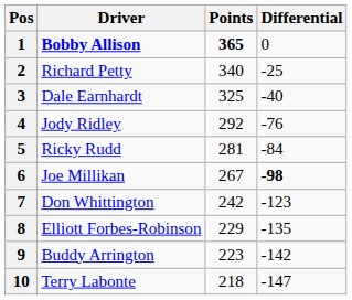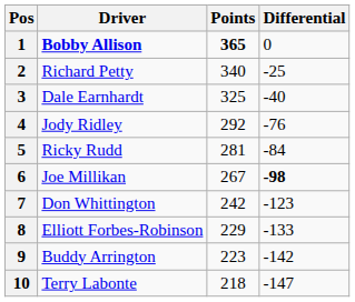 <table class="wikitable">
 <tr>
 <th>Pos</th>
 <th>Driver</th>
 <th>Points</th>
 <th>Differential</th>
 </tr>
 <tr>
 <th>1</th>
 <td><strong><a href='#'>Bobby Allison</a></strong></td>
 <td style="text-align:center;"><strong>365</strong></td>
 <td>0</td>
 </tr>
 <tr>
 <th>2</th>
 <td><a href='#'>Richard Petty</a></td>
 <td style="text-align:center;">340</td>
 <td>-25</td>
 </tr>
 <tr>
 <th>3</th>
 <td><a href='#'>Dale Earnhardt</a></td>
 <td style="text-align:center;">325</td>
 <td>-40</td>
 </tr>
 <tr>
 <th>4</th>
 <td><a href='#'>Jody Ridley</a></td>
 <td style="text-align:center;">292</td>
 <td>-76</td>
 </tr>
 <tr>
 <th>5</th>
 <td><a href='#'>Ricky Rudd</a></td>
 <td style="text-align:center;">281</td>
 <td>-84</td>
 </tr>
 <tr>
 <th>6</th>
 <td><a href='#'>Joe Millikan</a></td>
 <td style="text-align:center;">267</td>
 <td><strong>-98</strong></td>
 </tr>
 <tr>
 <th>7</th>
 <td><a href='#'>Don Whittington</a></td>
 <td style="text-align:center;">242</td>
 <td>-123</td>
 </tr>
 <tr>
 <th>8</th>
 <td><a href='#'>Elliott Forbes-Robinson</a></td>
 <td style="text-align:center;">229</td>
-<td>-135</td>
+<td>-133</td>
 </tr>
 <tr>
 <th>9</th>
 <td><a href='#'>Buddy Arrington</a></td>
 <td style="text-align:center;">223</td>
 <td>-142</td>
 </tr>
 <tr>
 <th>10</th>
 <td><a href='#'>Terry Labonte</a></td>
 <td style="text-align:center;">218</td>
 <td>-147</td>
 </tr>
 </table>
